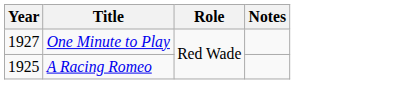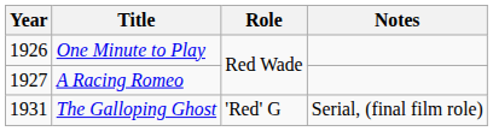 <table class="wikitable">
 <tr>
 <th>Year</th>
 <th>Title</th>
 <th>Role</th>
 <th>Notes</th>
 </tr>
 <tr>
-<td>1927</td>
+<td>1926</td>
 <td><em><a href='#'>One Minute to Play</a></em></td>
 <td rowspan="2">Red Wade</td>
 <td></td>
 </tr>
 <tr>
-<td>1925</td>
+<td>1927</td>
 <td><em><a href='#'>A Racing Romeo</a></em></td>
 <td></td>
 </tr>
+<tr>
+<td>1931</td>
+<td><em><a href='#'>The Galloping Ghost</a></em></td>
+<td>'Red' G</td>
+<td>Serial, (final film role)</td>
+</tr>
 </table>
